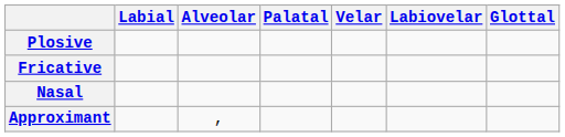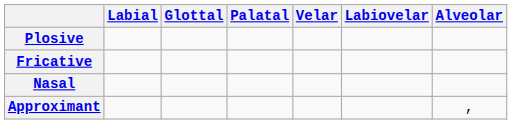 <table class="wikitable" style="text-align:center">
 <tr>
 <th></th>
 <th><a href='#'>Labial</a></th>
-<th><a href='#'>Alveolar</a></th>
+<th><a href='#'>Glottal</a></th>
 <th><a href='#'>Palatal</a></th>
 <th><a href='#'>Velar</a></th>
 <th><a href='#'>Labiovelar</a></th>
-<th><a href='#'>Glottal</a></th>
+<th><a href='#'>Alveolar</a></th>
 </tr>
 <tr>
 <th><a href='#'>Plosive</a></th>
 <td> </td>
+<td></td>
 <td> </td>
 <td> </td>
 <td> </td>
 <td> </td>
-<td></td>
 </tr>
 <tr>
 <th><a href='#'>Fricative</a></th>
-<td> </td>
 <td> </td>
 <td></td>
 <td></td>
 <td></td>
 <td></td>
+<td> </td>
 </tr>
 <tr>
 <th><a href='#'>Nasal</a></th>
 <td></td>
 <td></td>
 <td></td>
 <td></td>
 <td></td>
 <td></td>
 </tr>
 <tr>
 <th><a href='#'>Approximant</a></th>
 <td></td>
-<td>, </td>
 <td></td>
 <td></td>
 <td></td>
 <td></td>
+<td>, </td>
 </tr>
 </table>
